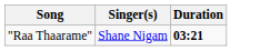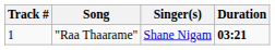 <table class="wikitable">
 <tr>
+<th>Track #</th>
 <th>Song</th>
 <th>Singer(s)</th>
 <th>Duration</th>
 </tr>
 <tr>
+<td>1</td>
 <td>"Raa Thaarame"</td>
 <td><a href='#'>Shane Nigam</a></td>
 <td><strong>03:21</strong></td>
 </tr>
 </table>
